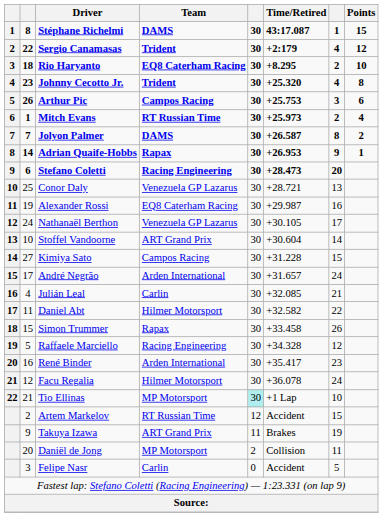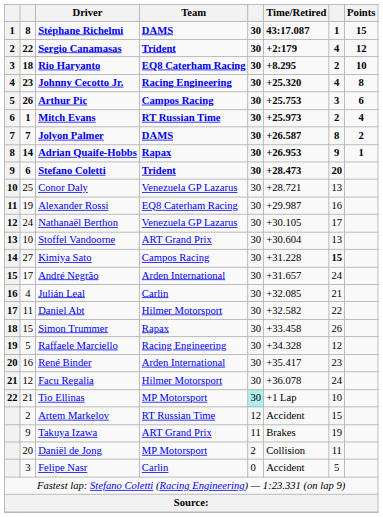 <table class="wikitable" style="font-size:85%">
 <tr>
 <th scope="col"></th>
 <th scope="col"></th>
 <th scope="col">Driver</th>
 <th scope="col">Team</th>
 <th scope="col" class="unsortable"></th>
 <th scope="col" class="unsortable">Time/Retired</th>
 <th scope="col"></th>
 <th scope="col">Points</th>
 </tr>
 <tr>
 <th scope="row"><strong>1</strong></th>
 <td align="center"><strong>8</strong></td>
 <td data-sort-value="RIC"><strong> <a href='#'>Stéphane Richelmi</a></strong></td>
 <td><strong><a href='#'>DAMS</a></strong></td>
 <td><strong>30</strong></td>
 <td><strong>43:17.087</strong></td>
 <td align="center"><strong>1</strong></td>
 <td align="center"><strong>15</strong></td>
 </tr>
 <tr>
 <th scope="row"><strong>2</strong></th>
 <td align="center"><strong>22</strong></td>
 <td data-sort-value="CAN"><strong> <a href='#'>Sergio Canamasas</a></strong></td>
 <td><a href='#'><strong>Trident</strong></a></td>
 <td><strong>30</strong></td>
 <td><strong>+2:179</strong></td>
 <td align="center"><strong>4</strong></td>
 <td align="center"><strong>12</strong></td>
 </tr>
 <tr>
 <th scope="row"><strong>3</strong></th>
 <td align="center"><strong>18</strong></td>
 <td data-sort-value="HAR"><strong> <a href='#'>Rio Haryanto</a></strong></td>
 <td><a href='#'><strong>EQ8 Caterham Racing</strong></a></td>
 <td><strong>30</strong></td>
 <td><strong>+8.295</strong></td>
 <td align="center"><strong>2</strong></td>
 <td align="center"><strong>10</strong></td>
 </tr>
 <tr>
 <th scope="row"><strong>4</strong></th>
 <td align="center"><strong>23</strong></td>
 <td data-sort-value="CEC"><strong> <a href='#'>Johnny Cecotto Jr.</a></strong></td>
-<td><a href='#'><strong>Trident</strong></a></td>
+<td><strong><a href='#'>Racing Engineering</a></strong></td>
 <td><strong>30</strong></td>
 <td><strong>+25.320</strong></td>
 <td align="center"><strong>4</strong></td>
 <td align="center"><strong>8</strong></td>
 </tr>
 <tr>
 <th scope="row"><strong>5</strong></th>
 <td align="center"><strong>26</strong></td>
 <td data-sort-value="PIC"><strong> <a href='#'>Arthur Pic</a></strong></td>
 <td><strong><a href='#'>Campos Racing</a></strong></td>
 <td><strong>30</strong></td>
 <td><strong>+25.753</strong></td>
 <td align="center"><strong>3</strong></td>
 <td align="center"><strong>6</strong></td>
 </tr>
 <tr>
 <th scope="row"><strong>6</strong></th>
 <td align="center"><strong>1</strong></td>
 <td data-sort-value="EVA"><strong> <a href='#'>Mitch Evans</a></strong></td>
 <td><strong><a href='#'>RT Russian Time</a></strong></td>
 <td><strong>30</strong></td>
 <td><strong>+25.973</strong></td>
 <td align="center"><strong>2</strong></td>
 <td align="center"><strong>4</strong></td>
 </tr>
 <tr>
 <th scope="row"><strong>7</strong></th>
 <td align="center"><strong>7</strong></td>
 <td data-sort-value="PAL"><strong> <a href='#'>Jolyon Palmer</a></strong></td>
 <td><strong><a href='#'>DAMS</a></strong></td>
 <td><strong>30</strong></td>
 <td><strong>+26.587</strong></td>
 <td align="center"><strong>8</strong></td>
 <td align="center"><strong>2</strong></td>
 </tr>
 <tr>
 <th scope="row"><strong>8</strong></th>
 <td align="center"><strong>14</strong></td>
 <td data-sort-value="QUA"><strong> <a href='#'>Adrian Quaife-Hobbs</a></strong></td>
 <td><a href='#'><strong>Rapax</strong></a></td>
 <td><strong>30</strong></td>
 <td><strong>+26.953</strong></td>
 <td align="center"><strong>9</strong></td>
 <td align="center"><strong>1</strong></td>
 </tr>
 <tr>
 <th scope="row"><strong>9</strong></th>
 <td align="center"><strong>6</strong></td>
 <td data-sort-value="COL"><strong> <a href='#'>Stefano Coletti</a></strong></td>
-<td><strong><a href='#'>Racing Engineering</a></strong></td>
+<td><a href='#'><strong>Trident</strong></a></td>
 <td><strong>30</strong></td>
 <td><strong>+28.473</strong></td>
 <td align="center"><strong>20</strong></td>
 <td align="center"><strong></strong></td>
 </tr>
 <tr>
 <th scope="row">10</th>
 <td align="center">25</td>
 <td data-sort-value="DAL"> <a href='#'>Conor Daly</a></td>
 <td><a href='#'>Venezuela GP Lazarus</a></td>
 <td>30</td>
 <td>+28.721</td>
 <td align="center">13</td>
 <td></td>
 </tr>
 <tr>
 <th scope="row">11</th>
 <td align="center">19</td>
 <td data-sort-value="ROS"> <a href='#'>Alexander Rossi</a></td>
 <td><a href='#'>EQ8 Caterham Racing</a></td>
 <td>30</td>
 <td>+29.987</td>
 <td align="center">16</td>
 <td></td>
 </tr>
 <tr>
 <th scope="row">12</th>
 <td align="center">24</td>
 <td data-sort-value="BER"> <a href='#'>Nathanaël Berthon</a></td>
 <td><a href='#'>Venezuela GP Lazarus</a></td>
 <td>30</td>
 <td>+30.105</td>
 <td align="center">17</td>
 <td></td>
 </tr>
 <tr>
 <th scope="row">13</th>
 <td align="center">10</td>
 <td data-sort-value="VAN"> <a href='#'>Stoffel Vandoorne</a></td>
 <td><a href='#'>ART Grand Prix</a></td>
 <td>30</td>
 <td>+30.604</td>
-<td align="center">14</td>
+<td align="center">13</td>
 <td></td>
 </tr>
 <tr>
 <th scope="row">14</th>
 <td align="center">27</td>
 <td data-sort-value="SAT"> <a href='#'>Kimiya Sato</a></td>
 <td><a href='#'>Campos Racing</a></td>
 <td>30</td>
 <td>+31.228</td>
-<td align="center">15</td>
+<td align="center"><strong>15</strong></td>
 <td></td>
 </tr>
 <tr>
 <th scope="row">15</th>
 <td align="center">17</td>
 <td data-sort-value="NEG"> <a href='#'>André Negrão</a></td>
 <td><a href='#'>Arden International</a></td>
 <td>30</td>
 <td>+31.657</td>
 <td align="center">24</td>
 <td></td>
 </tr>
 <tr>
 <th scope="row">16</th>
 <td align="center">4</td>
 <td data-sort-value="LEA"> <a href='#'>Julián Leal</a></td>
 <td><a href='#'>Carlin</a></td>
 <td>30</td>
 <td>+32.085</td>
 <td align="center">21</td>
 <td></td>
 </tr>
 <tr>
 <th scope="row">17</th>
 <td align="center">11</td>
 <td data-sort-value="ABT"> <a href='#'>Daniel Abt</a></td>
 <td><a href='#'>Hilmer Motorsport</a></td>
 <td>30</td>
 <td>+32.582</td>
 <td align="center">22</td>
 <td></td>
 </tr>
 <tr>
 <th scope="row">18</th>
 <td align="center">15</td>
 <td data-sort-value="TRU"> <a href='#'>Simon Trummer</a></td>
 <td><a href='#'>Rapax</a></td>
 <td>30</td>
 <td>+33.458</td>
 <td align="center">26</td>
 <td></td>
 </tr>
 <tr>
 <th scope="row">19</th>
 <td align="center">5</td>
 <td data-sort-value="MARC"> <a href='#'>Raffaele Marciello</a></td>
 <td><a href='#'>Racing Engineering</a></td>
 <td>30</td>
 <td>+34.328</td>
 <td align="center">12</td>
 <td></td>
 </tr>
 <tr>
 <th scope="row">20</th>
 <td align="center">16</td>
 <td data-sort-value="BIN"> <a href='#'>René Binder</a></td>
 <td><a href='#'>Arden International</a></td>
 <td>30</td>
 <td>+35.417</td>
 <td align="center">23</td>
 <td></td>
 </tr>
 <tr>
 <th scope="row">21</th>
 <td align="center">12</td>
 <td data-sort-value="REG"> <a href='#'>Facu Regalia</a></td>
 <td><a href='#'>Hilmer Motorsport</a></td>
 <td>30</td>
 <td>+36.078</td>
 <td align="center">24</td>
 <td></td>
 </tr>
 <tr>
 <th scope="row">22</th>
 <td align="center">21</td>
 <td data-sort-value="ELL"> <a href='#'>Tio Ellinas</a></td>
 <td><a href='#'>MP Motorsport</a></td>
 <td style="background: paleturquoise;">30</td>
 <td>+1 Lap</td>
 <td align="center">10</td>
 <td></td>
 </tr>
 <tr>
 <th scope="row" data-sort-value="23"></th>
 <td align="center">2</td>
 <td data-sort-value="MARK"> <a href='#'>Artem Markelov</a></td>
 <td><a href='#'>RT Russian Time</a></td>
 <td>12</td>
 <td>Accident</td>
 <td align="center">15</td>
 <td></td>
 </tr>
 <tr>
 <th scope="row" data-sort-value="24"></th>
 <td align="center">9</td>
 <td data-sort-value="IZA"><a href='#'>Takuya Izawa</a></td>
 <td><a href='#'>ART Grand Prix</a></td>
 <td>11</td>
 <td>Brakes</td>
 <td align="center">19</td>
 <td></td>
 </tr>
 <tr>
 <th scope="row" data-sort-value="25"></th>
 <td align="center">20</td>
 <td data-sort-value="DEJ"> <a href='#'>Daniël de Jong</a></td>
 <td><a href='#'>MP Motorsport</a></td>
 <td>2</td>
 <td>Collision</td>
 <td align="center">11</td>
 <td></td>
 </tr>
 <tr>
 <th scope="row" data-sort-value="26"></th>
 <td align="center">3</td>
 <td data-sort-value="NAS"> <a href='#'>Felipe Nasr</a></td>
 <td><a href='#'>Carlin</a></td>
 <td>0</td>
 <td>Accident</td>
 <td align="center">5</td>
 <td></td>
 </tr>
 <tr class="sortbottom">
 <td colspan="8" align="center"><em>Fastest lap: <a href='#'>Stefano Coletti</a> (<a href='#'>Racing Engineering</a>) — 1:23.331 (on lap 9)</em></td>
 </tr>
 <tr class="sortbottom">
 <th colspan="8">Source:</th>
 </tr>
 <tr>
 </tr>
 </table>
